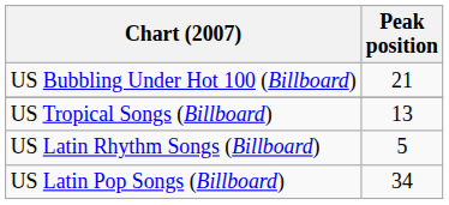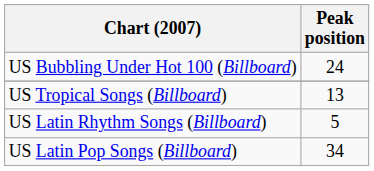 <table class="wikitable sortable">
 <tr>
 <th>Chart (2007)</th>
 <th>Peak<br>position</th>
 </tr>
 <tr>
 <td>US <a href='#'>Bubbling Under Hot 100</a> (<em><a href='#'>Billboard</a></em>)</td>
-<td style="text-align:center;">21</td>
+<td style="text-align:center;">24</td>
 </tr>
 <tr>
 </tr>
 <tr>
 <td>US <a href='#'>Tropical Songs</a> (<em><a href='#'>Billboard</a></em>)</td>
 <td style="text-align:center;">13</td>
 </tr>
 <tr>
 <td>US <a href='#'>Latin Rhythm Songs</a> (<em><a href='#'>Billboard</a></em>)</td>
 <td style="text-align:center;">5</td>
 </tr>
 <tr>
 <td>US <a href='#'>Latin Pop Songs</a> (<em><a href='#'>Billboard</a></em>)</td>
 <td style="text-align:center;">34</td>
 </tr>
 </table>
